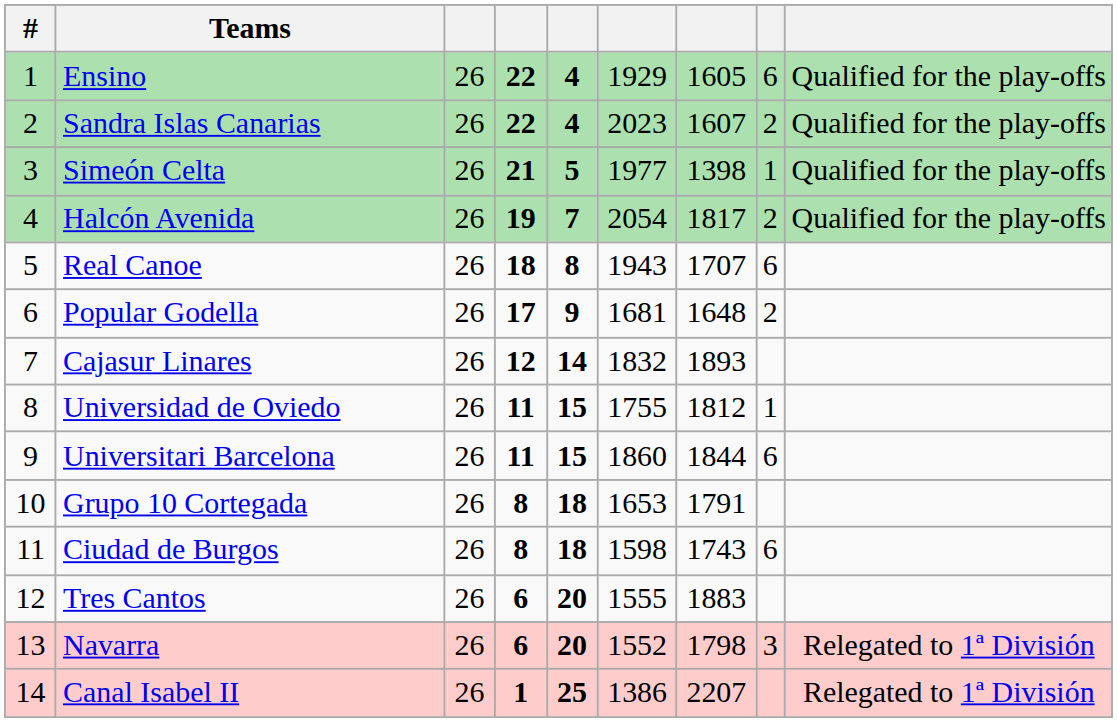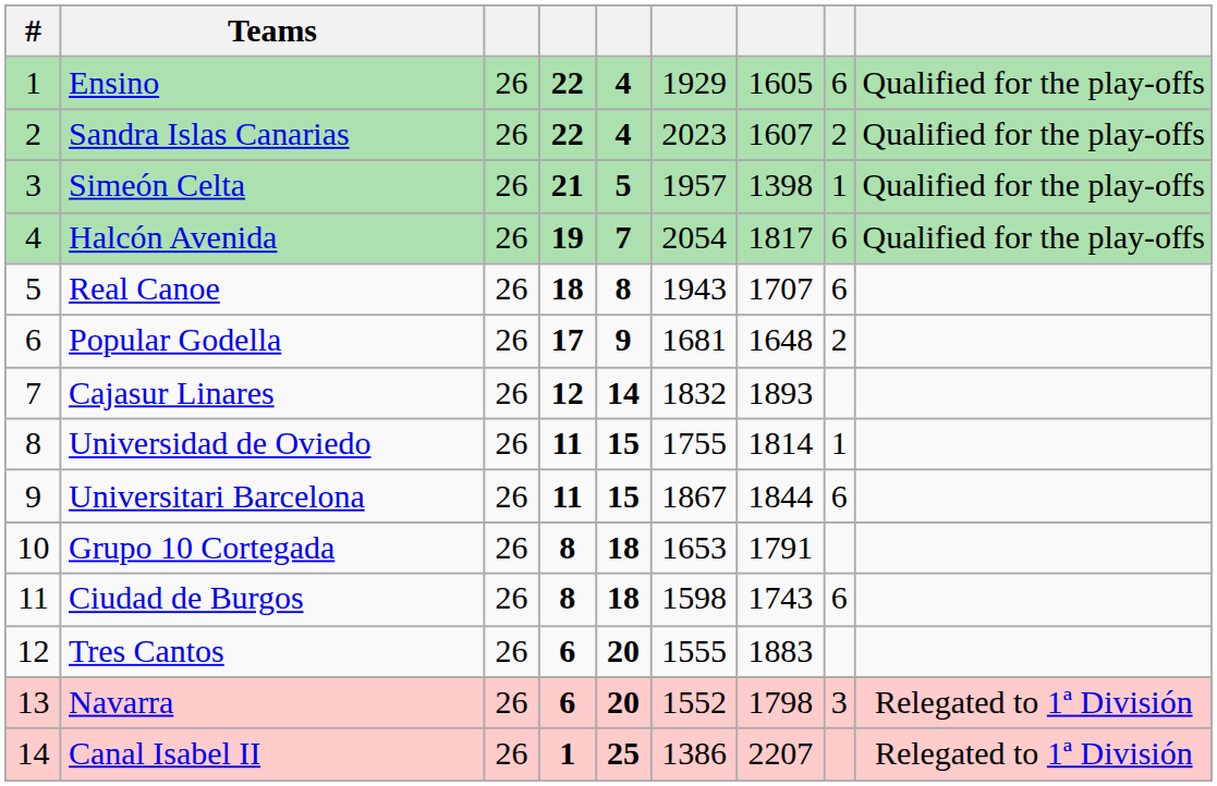 <table class="wikitable" style="text-align: center;">
 <tr>
 <th width=20>#</th>
 <th width=200>Teams</th>
 <th width=20></th>
 <th width=20></th>
 <th width=20></th>
 <th width=35></th>
 <th width=35></th>
 <th></th>
 <th></th>
 </tr>
 <tr bgcolor=ACE1AF>
 <td>1</td>
 <td align="left"><a href='#'>Ensino</a></td>
 <td>26</td>
 <td><strong>22</strong></td>
 <td><strong>4</strong></td>
 <td>1929</td>
 <td>1605</td>
 <td>6</td>
 <td>Qualified for the play-offs</td>
 </tr>
 <tr bgcolor=ACE1AF>
 <td>2</td>
 <td align="left"><a href='#'>Sandra Islas Canarias</a></td>
 <td>26</td>
 <td><strong>22</strong></td>
 <td><strong>4</strong></td>
 <td>2023</td>
 <td>1607</td>
 <td>2</td>
 <td>Qualified for the play-offs</td>
 </tr>
 <tr bgcolor=ACE1AF>
 <td>3</td>
 <td align="left"><a href='#'>Simeón Celta</a></td>
 <td>26</td>
 <td><strong>21</strong></td>
 <td><strong>5</strong></td>
-<td>1977</td>
+<td>1957</td>
 <td>1398</td>
 <td>1</td>
 <td>Qualified for the play-offs</td>
 </tr>
 <tr bgcolor=ACE1AF>
 <td>4</td>
 <td align="left"><a href='#'>Halcón Avenida</a></td>
 <td>26</td>
 <td><strong>19</strong></td>
 <td><strong>7</strong></td>
 <td>2054</td>
 <td>1817</td>
-<td>2</td>
+<td>6</td>
 <td>Qualified for the play-offs</td>
 </tr>
 <tr>
 <td>5</td>
 <td align="left"><a href='#'>Real Canoe</a></td>
 <td>26</td>
 <td><strong>18</strong></td>
 <td><strong>8</strong></td>
 <td>1943</td>
 <td>1707</td>
 <td>6</td>
 <td></td>
 </tr>
 <tr>
 <td>6</td>
 <td align="left"><a href='#'>Popular Godella</a></td>
 <td>26</td>
 <td><strong>17</strong></td>
 <td><strong>9</strong></td>
 <td>1681</td>
 <td>1648</td>
 <td>2</td>
 <td></td>
 </tr>
 <tr>
 <td>7</td>
 <td align="left"><a href='#'>Cajasur Linares</a></td>
 <td>26</td>
 <td><strong>12</strong></td>
 <td><strong>14</strong></td>
 <td>1832</td>
 <td>1893</td>
 <td></td>
 <td></td>
 </tr>
 <tr>
 <td>8</td>
 <td align="left"><a href='#'>Universidad de Oviedo</a></td>
 <td>26</td>
 <td><strong>11</strong></td>
 <td><strong>15</strong></td>
 <td>1755</td>
-<td>1812</td>
+<td>1814</td>
 <td>1</td>
 <td></td>
 </tr>
 <tr>
 <td>9</td>
 <td align="left"><a href='#'>Universitari Barcelona</a></td>
 <td>26</td>
 <td><strong>11</strong></td>
 <td><strong>15</strong></td>
-<td>1860</td>
+<td>1867</td>
 <td>1844</td>
 <td>6</td>
 <td></td>
 </tr>
 <tr>
 <td>10</td>
 <td align="left"><a href='#'>Grupo 10 Cortegada</a></td>
 <td>26</td>
 <td><strong>8</strong></td>
 <td><strong>18</strong></td>
 <td>1653</td>
 <td>1791</td>
 <td></td>
 <td></td>
 </tr>
 <tr>
 <td>11</td>
 <td align="left"><a href='#'>Ciudad de Burgos</a></td>
 <td>26</td>
 <td><strong>8</strong></td>
 <td><strong>18</strong></td>
 <td>1598</td>
 <td>1743</td>
 <td>6</td>
 <td></td>
 </tr>
 <tr>
 <td>12</td>
 <td align="left"><a href='#'>Tres Cantos</a></td>
 <td>26</td>
 <td><strong>6</strong></td>
 <td><strong>20</strong></td>
 <td>1555</td>
 <td>1883</td>
 <td></td>
 <td></td>
 </tr>
 <tr bgcolor=FFCCCC>
 <td>13</td>
 <td align="left"><a href='#'>Navarra</a></td>
 <td>26</td>
 <td><strong>6</strong></td>
 <td><strong>20</strong></td>
 <td>1552</td>
 <td>1798</td>
 <td>3</td>
 <td>Relegated to <a href='#'>1ª División</a></td>
 </tr>
 <tr bgcolor=FFCCCC>
 <td>14</td>
 <td align="left"><a href='#'>Canal Isabel II</a></td>
 <td>26</td>
 <td><strong>1</strong></td>
 <td><strong>25</strong></td>
 <td>1386</td>
 <td>2207</td>
 <td></td>
 <td>Relegated to <a href='#'>1ª División</a></td>
 </tr>
 <tr>
 </tr>
 </table>
